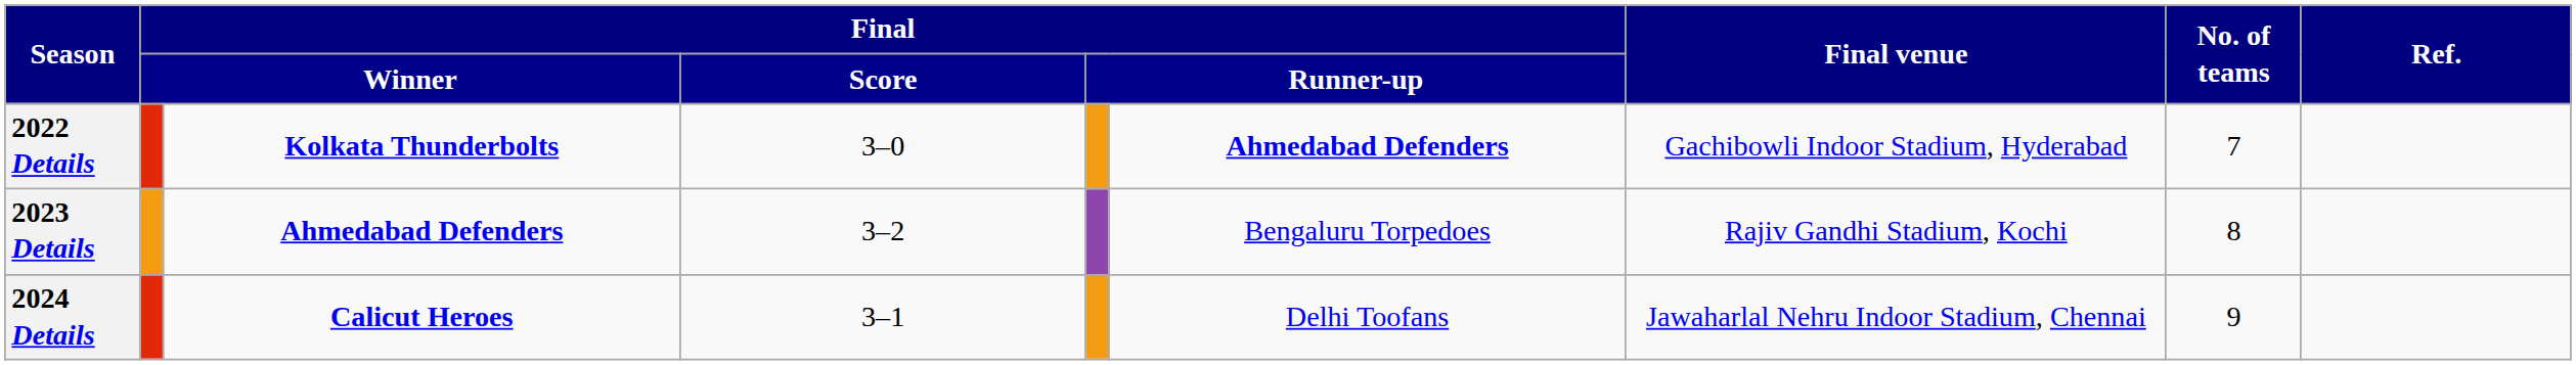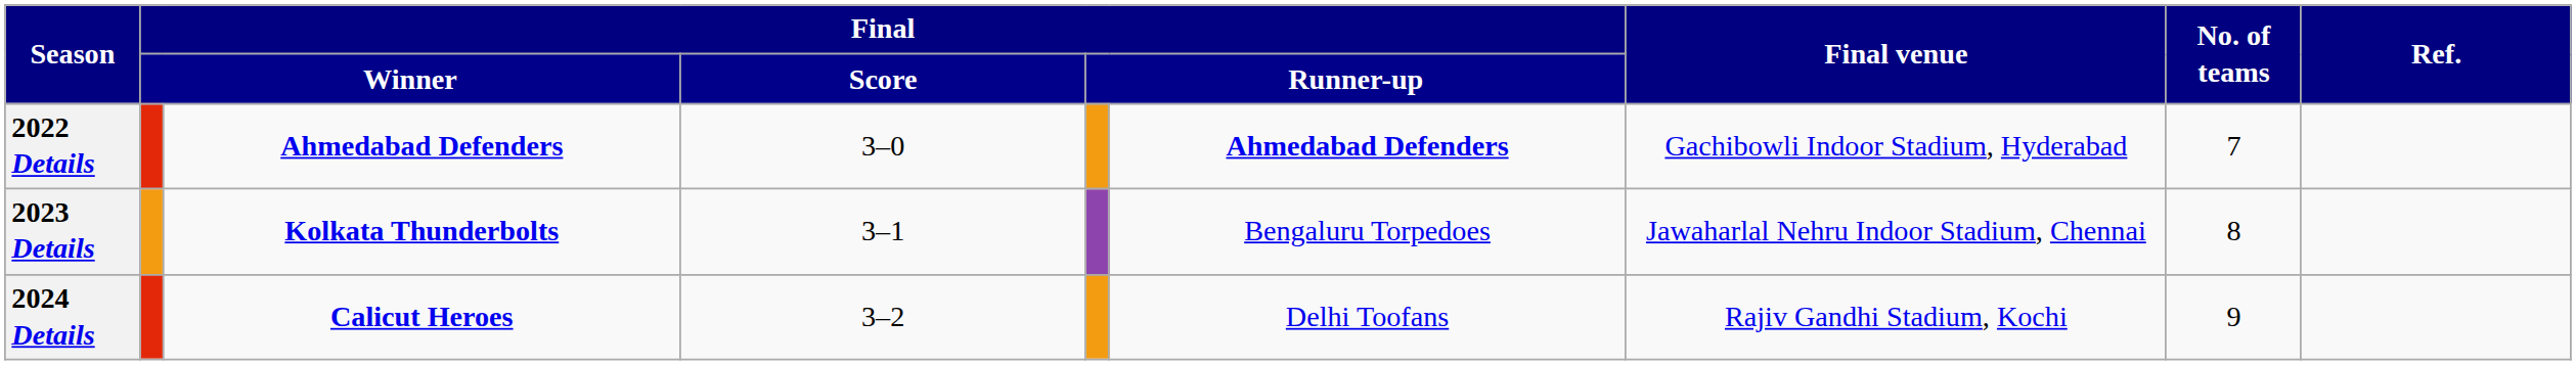 <table class="wikitable plainrowheaders" style="line-height:20px;text-align:center;">
 <tr>
 <th style="width:5%; color:#fff; background:#000080;" rowspan=2 scope=col>Season</th>
 <th style="width:60%; color:#fff; background:#000080;" colspan=5>Final</th>
 <th style="width:20%; color:#fff; background:#000080;" rowspan=2 scope=col>Final venue</th>
 <th style="width:5%; color:#fff; background:#000080;" rowspan=2 scope=col>No. of<br>teams</th>
 <th style="width:10%; color:#fff; background:#000080;" rowspan=2 scope=col>Ref.</th>
 </tr>
 <tr>
 <th style="width:20%; color:#fff; background:#00008B;" colspan=2 scope=col>Winner</th>
 <th style="width:15%; color:#fff; background:#00008B;" scope=col>Score</th>
 <th style="width:20%; color:#fff; background:#00008B;" colspan=2 scope=col>Runner-up</th>
 </tr>
 <tr>
 <th style="text-align:left;" scope=row>2022<br><em><a href='#'>Details</a></em></th>
 <td style="background:#E3280A;"></td>
-<td><strong><a href='#'>Kolkata Thunderbolts</a></strong></td>
+<td><strong> <a href='#'>Ahmedabad Defenders</a></strong></td>
 <td>3–0</td>
 <td style="background:#F39C12;"></td>
 <td><strong><a href='#'>Ahmedabad Defenders</a></strong></td>
 <td><a href='#'>Gachibowli Indoor Stadium</a>, <a href='#'>Hyderabad</a></td>
 <td>7</td>
 <td></td>
 </tr>
 <tr>
 <th style="text-align:left;" scope=row>2023<br><em><a href='#'>Details</a></em></th>
 <td style="background:#F39C12;"></td>
-<td><strong> <a href='#'>Ahmedabad Defenders</a></strong></td>
-<td>3–2</td>
+<td><strong><a href='#'>Kolkata Thunderbolts</a></strong></td>
+<td>3–1</td>
 <td style="background:#8E44AD;"></td>
 <td><a href='#'>Bengaluru Torpedoes</a></td>
-<td><a href='#'>Rajiv Gandhi Stadium</a>, <a href='#'>Kochi</a></td>
+<td><a href='#'>Jawaharlal Nehru Indoor Stadium</a>, <a href='#'>Chennai</a></td>
 <td>8</td>
 <td></td>
 </tr>
 <tr>
 <th style="text-align:left;" scope=row>2024<br><em><a href='#'>Details</a></em></th>
 <td style="background:#E3280A;"></td>
 <td><strong><a href='#'>Calicut Heroes</a></strong></td>
-<td>3–1</td>
+<td>3–2</td>
 <td style="background:#F39C12;"></td>
 <td><a href='#'>Delhi Toofans</a></td>
-<td><a href='#'>Jawaharlal Nehru Indoor Stadium</a>, <a href='#'>Chennai</a></td>
+<td><a href='#'>Rajiv Gandhi Stadium</a>, <a href='#'>Kochi</a></td>
 <td>9</td>
 <td></td>
 </tr>
 </table>
